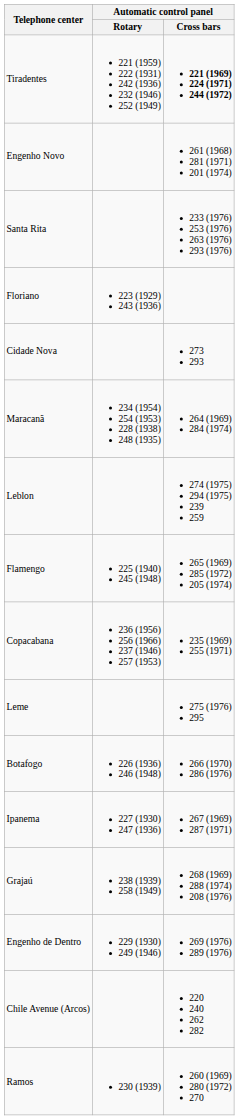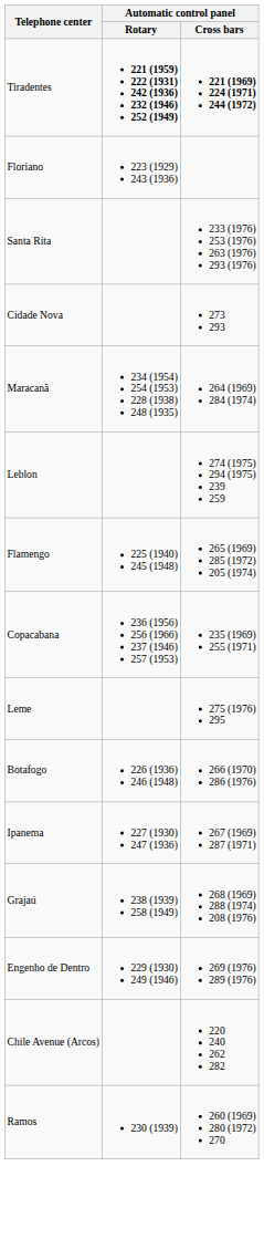 <table class="wikitable">
 <tr>
 <th rowspan="2">Telephone center</th>
 <th colspan="2">Automatic control panel</th>
 </tr>
 <tr>
 <th>Rotary</th>
 <th>Cross bars</th>
 </tr>
 <tr>
 <td>Tiradentes</td>
-<td><br><ul><li>221 (1959)</li><li>222 (1931)</li><li>242 (1936)</li><li>232 (1946)</li><li>252 (1949)</li></ul></td>
+<td><strong><br><ul><li>221 (1959)</li><li>222 (1931)</li><li>242 (1936)</li><li>232 (1946)</li><li>252 (1949)</li></ul></strong></td>
 <td><strong><br><ul><li>221 (1969)</li><li>224 (1971)</li><li>244 (1972)</li></ul></strong></td>
 </tr>
 <tr>
-<td>Engenho Novo</td>
+<td>Floriano</td>
+<td><br><ul><li>223 (1929)</li><li>243 (1936)</li></ul></td>
 <td></td>
-<td><br><ul><li>261 (1968)</li><li>281 (1971)</li><li>201 (1974)</li></ul></td>
 </tr>
 <tr>
 <td>Santa Rita</td>
 <td></td>
 <td><br><ul><li>233 (1976)</li><li>253 (1976)</li><li>263 (1976)</li><li>293 (1976)</li></ul></td>
-</tr>
-<tr>
-<td>Floriano</td>
-<td><br><ul><li>223 (1929)</li><li>243 (1936)</li></ul></td>
-<td></td>
 </tr>
 <tr>
 <td>Cidade Nova</td>
 <td></td>
 <td><br><ul><li>273</li><li>293</li></ul></td>
 </tr>
 <tr>
 <td>Maracanã</td>
 <td><br><ul><li>234 (1954)</li><li>254 (1953)</li><li>228 (1938)</li><li>248 (1935)</li></ul></td>
 <td><br><ul><li>264 (1969)</li><li>284 (1974)</li></ul></td>
 </tr>
 <tr>
 <td>Leblon</td>
 <td></td>
 <td><br><ul><li>274 (1975)</li><li>294 (1975)</li><li>239</li><li>259</li></ul></td>
 </tr>
 <tr>
 <td>Flamengo</td>
 <td><br><ul><li>225 (1940)</li><li>245 (1948)</li></ul></td>
 <td><br><ul><li>265 (1969)</li><li>285 (1972)</li><li>205 (1974)</li></ul></td>
 </tr>
 <tr>
 <td>Copacabana</td>
 <td><br><ul><li>236 (1956)</li><li>256 (1966)</li><li>237 (1946)</li><li>257 (1953)</li></ul></td>
 <td><br><ul><li>235 (1969)</li><li>255 (1971)</li></ul></td>
 </tr>
 <tr>
 <td>Leme</td>
 <td></td>
 <td><br><ul><li>275 (1976)</li><li>295</li></ul></td>
 </tr>
 <tr>
 <td>Botafogo</td>
 <td><br><ul><li>226 (1936)</li><li>246 (1948)</li></ul></td>
 <td><br><ul><li>266 (1970)</li><li>286 (1976)</li></ul></td>
 </tr>
 <tr>
 <td>Ipanema</td>
 <td><br><ul><li>227 (1930)</li><li>247 (1936)</li></ul></td>
 <td><br><ul><li>267 (1969)</li><li>287 (1971)</li></ul></td>
 </tr>
 <tr>
 <td>Grajaú</td>
 <td><br><ul><li>238 (1939)</li><li>258 (1949)</li></ul></td>
 <td><br><ul><li>268 (1969)</li><li>288 (1974)</li><li>208 (1976)</li></ul></td>
 </tr>
 <tr>
 <td>Engenho de Dentro</td>
 <td><br><ul><li>229 (1930)</li><li>249 (1946)</li></ul></td>
 <td><br><ul><li>269 (1976)</li><li>289 (1976)</li></ul></td>
 </tr>
 <tr>
 <td>Chile Avenue (Arcos)</td>
 <td></td>
 <td><br><ul><li>220</li><li>240</li><li>262</li><li>282</li></ul></td>
 </tr>
 <tr>
 <td>Ramos</td>
 <td><br><ul><li>230 (1939)</li></ul></td>
 <td><br><ul><li>260 (1969)</li><li>280 (1972)</li><li>270</li></ul></td>
 </tr>
 </table>
